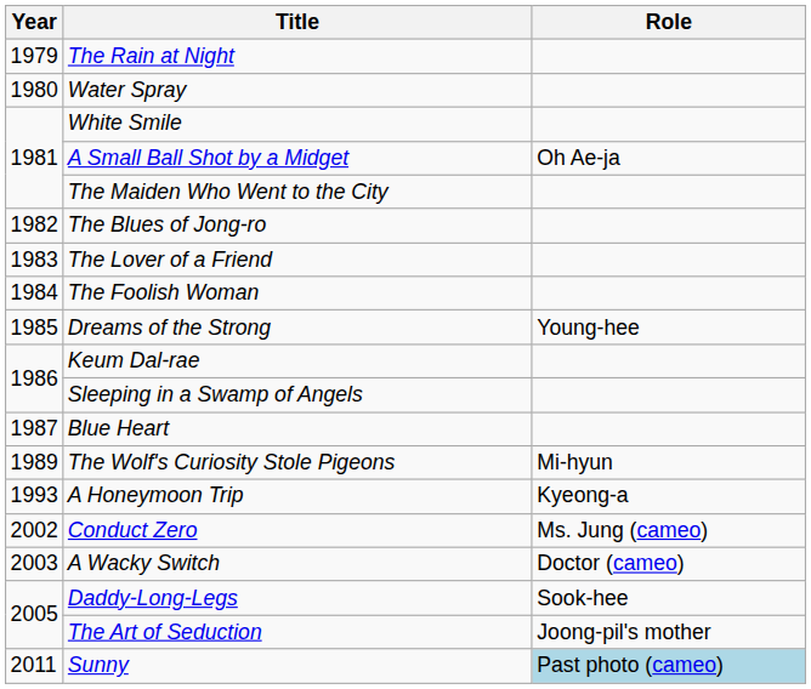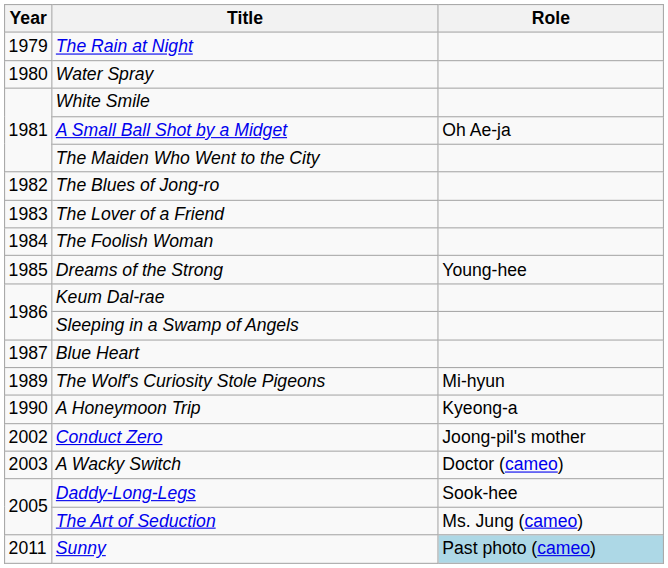 <table class="wikitable" style="width:600px">
 <tr>
 <th width=10>Year</th>
 <th>Title</th>
 <th>Role</th>
 </tr>
 <tr>
 <td>1979</td>
 <td><em><a href='#'>The Rain at Night</a></em></td>
 <td></td>
 </tr>
 <tr>
 <td>1980</td>
 <td><em>Water Spray</em></td>
 <td></td>
 </tr>
 <tr>
 <td rowspan=3>1981</td>
 <td><em>White Smile</em></td>
 <td></td>
 </tr>
 <tr>
 <td><em><a href='#'>A Small Ball Shot by a Midget</a></em></td>
 <td>Oh Ae-ja</td>
 </tr>
 <tr>
 <td><em>The Maiden Who Went to the City</em></td>
 <td></td>
 </tr>
 <tr>
 <td>1982</td>
 <td><em>The Blues of Jong-ro</em></td>
 <td></td>
 </tr>
 <tr>
 <td>1983</td>
 <td><em>The Lover of a Friend</em></td>
 <td></td>
 </tr>
 <tr>
 <td>1984</td>
 <td><em>The Foolish Woman</em></td>
 <td></td>
 </tr>
 <tr>
 <td>1985</td>
 <td><em>Dreams of the Strong</em></td>
 <td>Young-hee</td>
 </tr>
 <tr>
 <td rowspan=2>1986</td>
 <td><em>Keum Dal-rae</em></td>
 <td></td>
 </tr>
 <tr>
 <td><em>Sleeping in a Swamp of Angels</em></td>
 <td></td>
 </tr>
 <tr>
 <td>1987</td>
 <td><em>Blue Heart</em></td>
 <td></td>
 </tr>
 <tr>
 <td>1989</td>
 <td><em>The Wolf's Curiosity Stole Pigeons</em></td>
 <td>Mi-hyun</td>
 </tr>
 <tr>
-<td>1993</td>
+<td>1990</td>
 <td><em>A Honeymoon Trip</em></td>
 <td>Kyeong-a</td>
 </tr>
 <tr>
 <td>2002</td>
 <td><em><a href='#'>Conduct Zero</a></em></td>
-<td>Ms. Jung (<a href='#'>cameo</a>)</td>
+<td>Joong-pil's mother</td>
 </tr>
 <tr>
 <td>2003</td>
 <td><em>A Wacky Switch</em></td>
 <td>Doctor (<a href='#'>cameo</a>)</td>
 </tr>
 <tr>
 <td rowspan=2>2005</td>
 <td><em><a href='#'>Daddy-Long-Legs</a></em></td>
 <td>Sook-hee</td>
 </tr>
 <tr>
 <td><em><a href='#'>The Art of Seduction</a></em></td>
-<td>Joong-pil's mother</td>
+<td>Ms. Jung (<a href='#'>cameo</a>)</td>
 </tr>
 <tr>
 <td>2011</td>
 <td><em><a href='#'>Sunny</a></em></td>
 <td style="background: lightblue;">Past photo (<a href='#'>cameo</a>)</td>
 </tr>
 </table>
